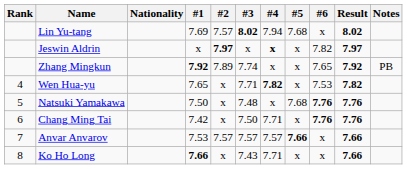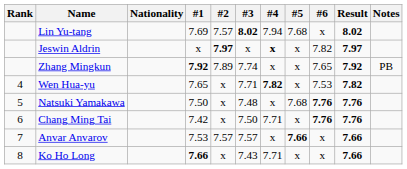 <table class="wikitable sortable" style="text-align:center">
 <tr>
 <th>Rank</th>
 <th>Name</th>
 <th>Nationality</th>
 <th>#1</th>
 <th>#2</th>
 <th>#3</th>
 <th>#4</th>
 <th>#5</th>
 <th>#6</th>
 <th>Result</th>
 <th>Notes</th>
 </tr>
 <tr>
 <td></td>
 <td align=left><a href='#'>Lin Yu-tang</a></td>
 <td align=left></td>
 <td>7.69</td>
 <td>7.57</td>
 <td><strong>8.02</strong></td>
 <td>7.94</td>
 <td>7.68</td>
 <td>x</td>
 <td><strong>8.02</strong></td>
 <td></td>
 </tr>
 <tr>
 <td></td>
 <td align=left><a href='#'>Jeswin Aldrin</a></td>
 <td align=left></td>
 <td>x</td>
 <td><strong>7.97</strong></td>
 <td>x</td>
 <td><strong>x</strong></td>
 <td>x</td>
 <td>7.82</td>
 <td><strong>7.97</strong></td>
 <td></td>
 </tr>
 <tr>
 <td></td>
 <td align=left><a href='#'>Zhang Mingkun</a></td>
 <td align=left></td>
 <td><strong>7.92</strong></td>
 <td>7.89</td>
 <td>7.74</td>
 <td>x</td>
 <td>x</td>
 <td>7.65</td>
 <td><strong>7.92</strong></td>
 <td>PB</td>
 </tr>
 <tr>
 <td>4</td>
 <td align=left><a href='#'>Wen Hua-yu</a></td>
 <td align=left></td>
 <td>7.65</td>
 <td>x</td>
 <td>7.71</td>
 <td><strong>7.82</strong></td>
 <td>x</td>
 <td>7.53</td>
 <td><strong>7.82</strong></td>
 <td></td>
 </tr>
 <tr>
 <td>5</td>
 <td align=left><a href='#'>Natsuki Yamakawa</a></td>
 <td align=left></td>
 <td>7.50</td>
 <td>x</td>
 <td>7.48</td>
 <td>x</td>
 <td>7.68</td>
 <td><strong>7.76</strong></td>
 <td><strong>7.76</strong></td>
 <td></td>
 </tr>
 <tr>
 <td>6</td>
 <td align=left><a href='#'>Chang Ming Tai</a></td>
 <td align=left></td>
 <td>7.42</td>
 <td>x</td>
 <td>7.50</td>
 <td>7.71</td>
 <td>x</td>
 <td><strong>7.76</strong></td>
 <td><strong>7.76</strong></td>
 <td></td>
 </tr>
 <tr>
 <td>7</td>
 <td align=left><a href='#'>Anvar Anvarov</a></td>
 <td align=left></td>
 <td>7.53</td>
 <td>7.57</td>
 <td>7.57</td>
-<td>7.57</td>
+<td>x</td>
 <td><strong>7.66</strong></td>
 <td>x</td>
 <td><strong>7.66</strong></td>
 <td></td>
 </tr>
 <tr>
 <td>8</td>
 <td align=left><a href='#'>Ko Ho Long</a></td>
 <td align=left></td>
 <td><strong>7.66</strong></td>
 <td>x</td>
 <td>7.43</td>
 <td>7.71</td>
 <td>x</td>
 <td>x</td>
 <td><strong>7.66</strong></td>
 <td></td>
 </tr>
 </table>
